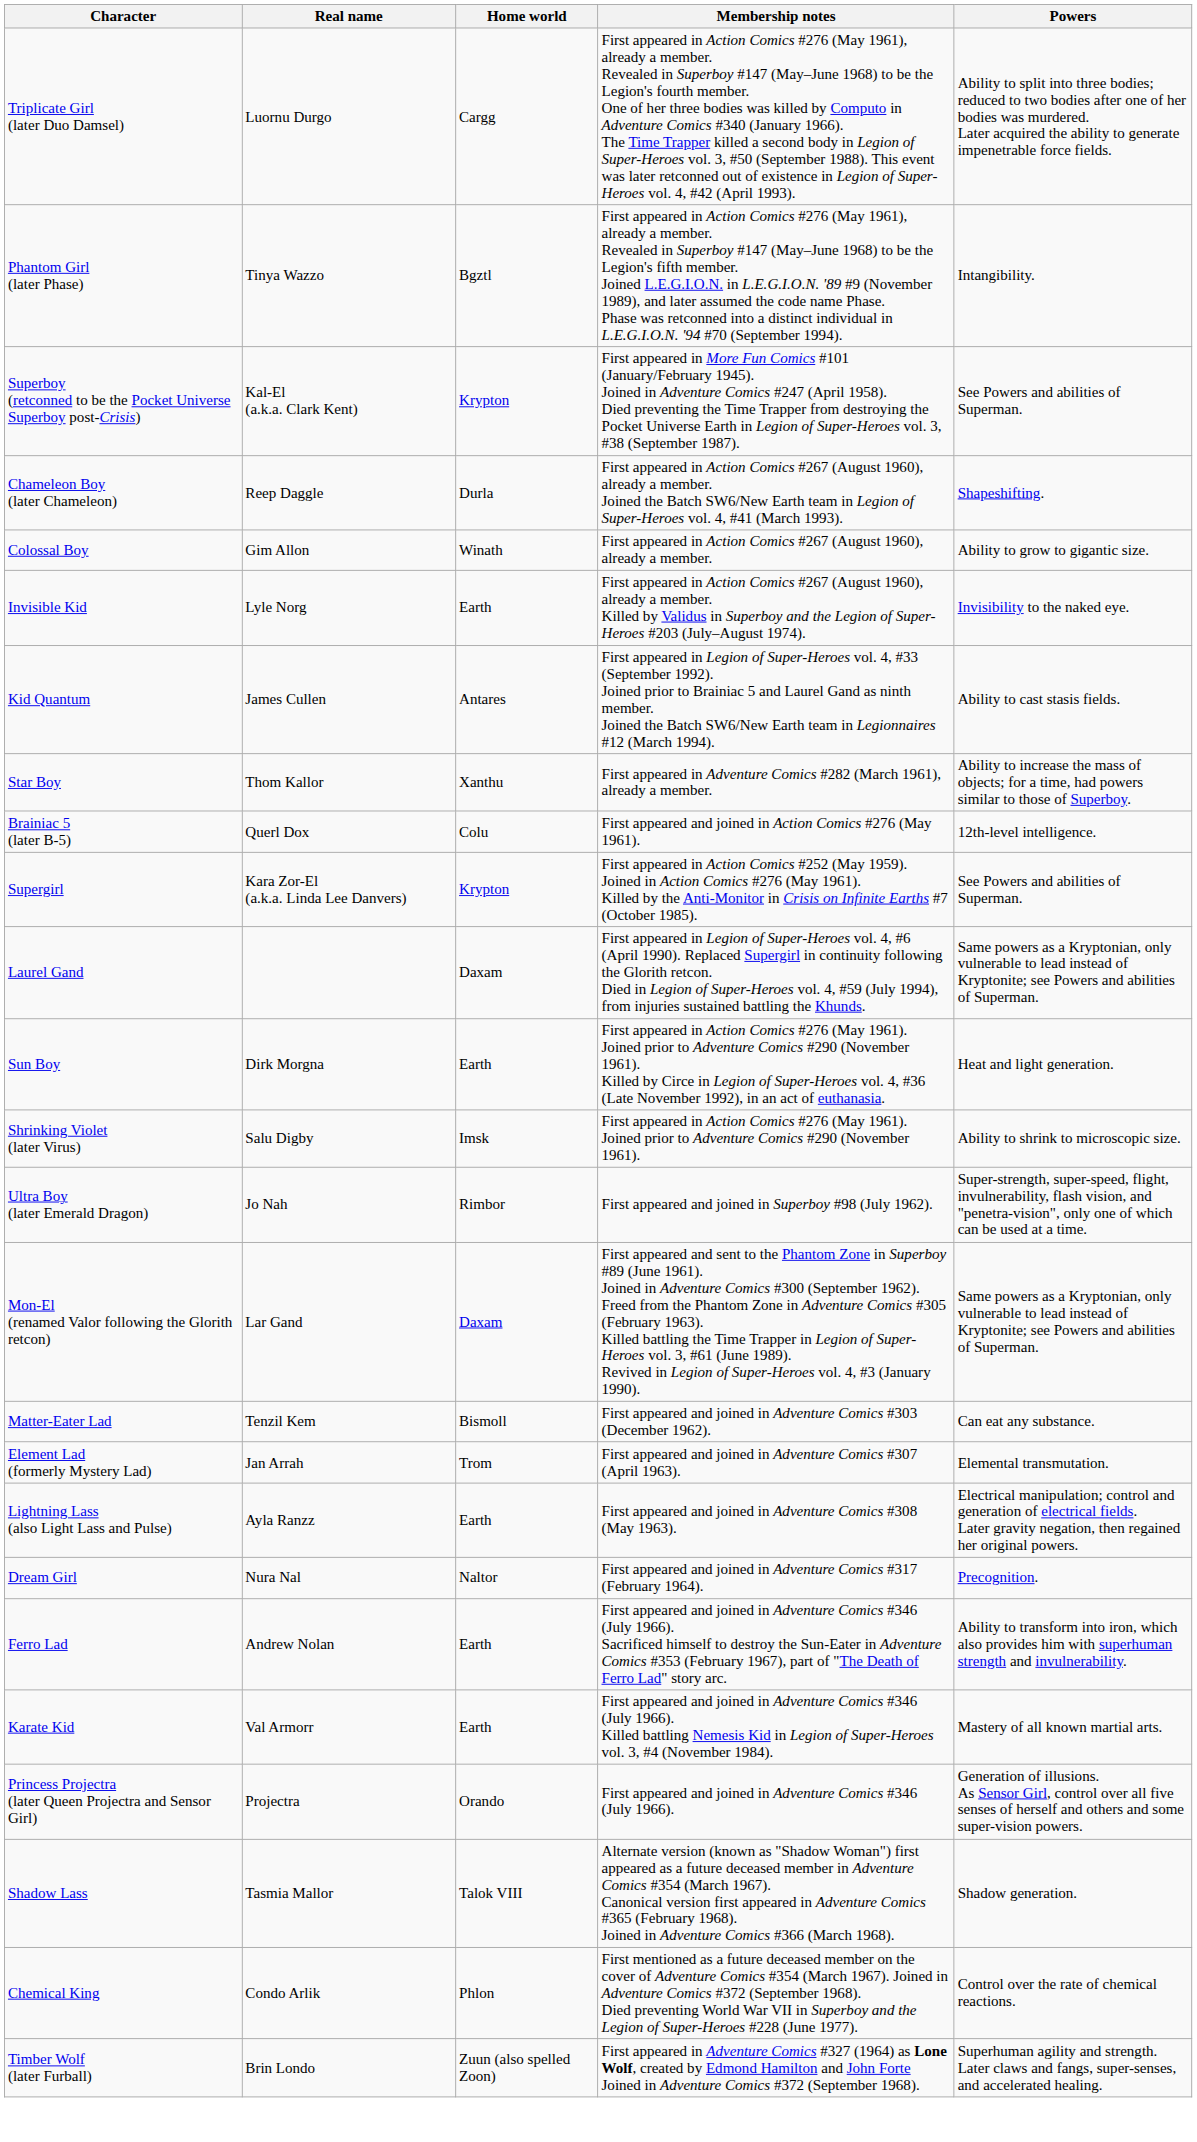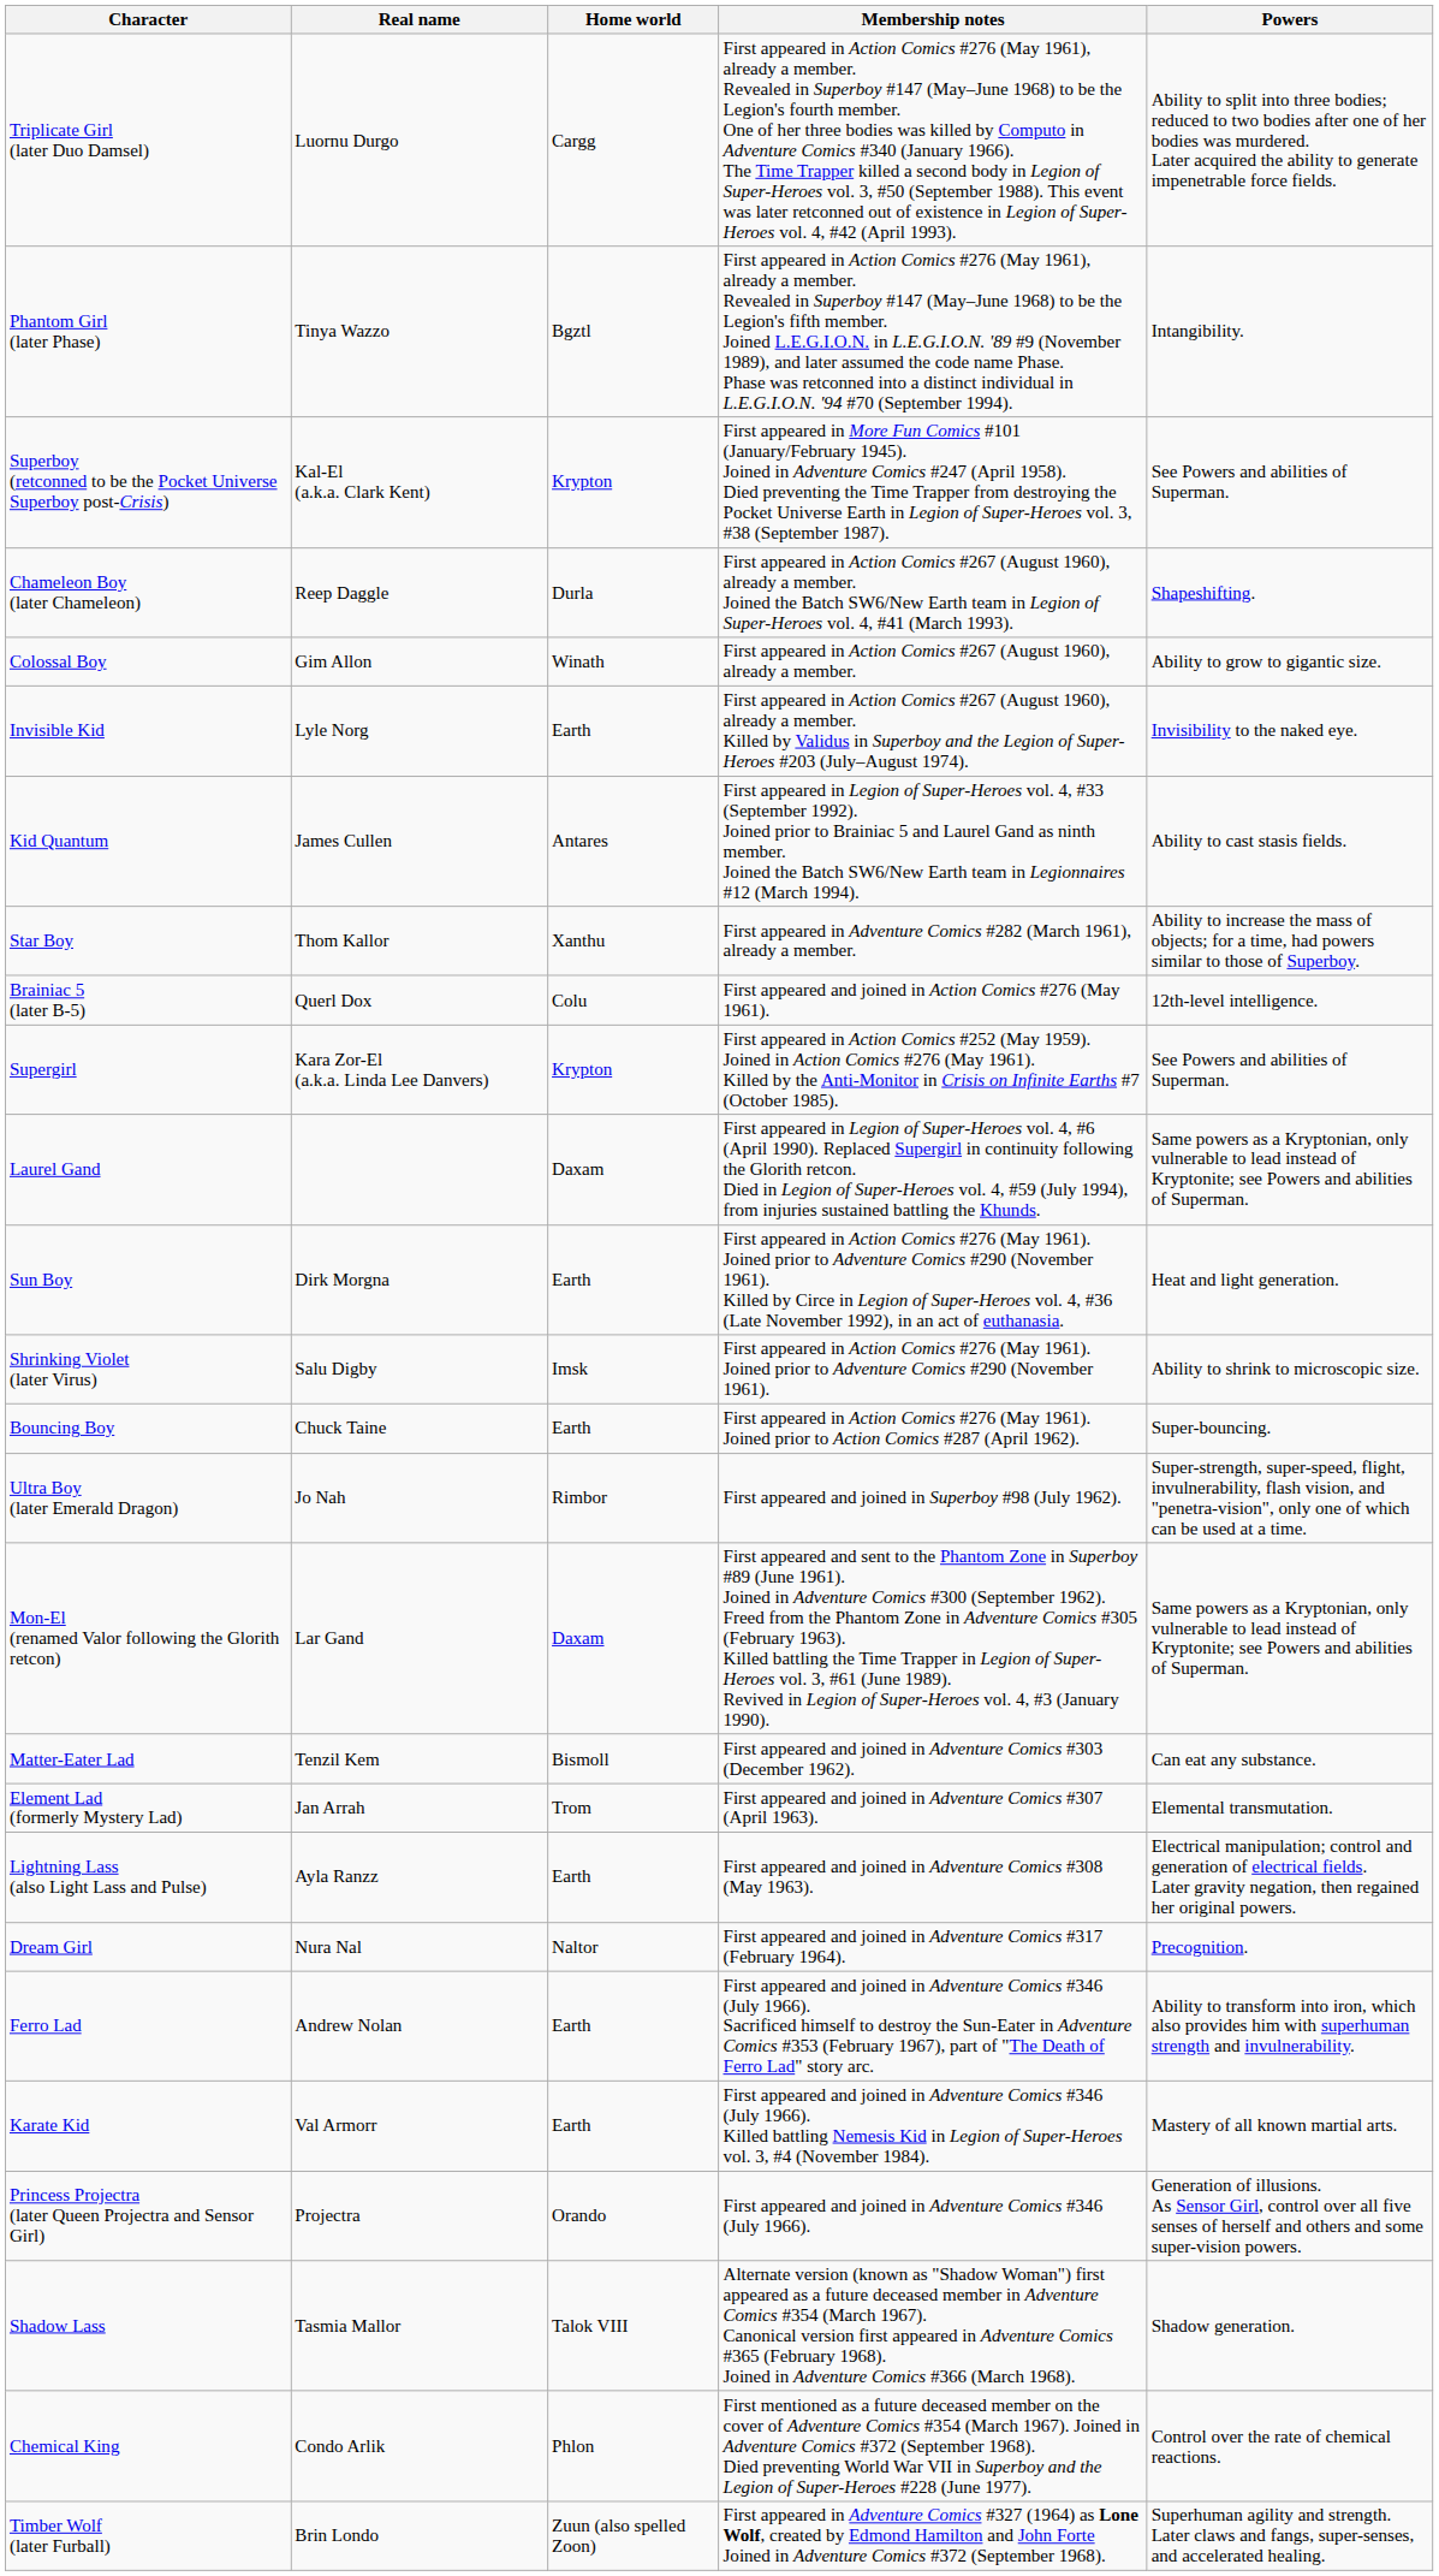 <table class="wikitable" width=100%>
 <tr>
 <th width=20%>Character</th>
 <th width=18%>Real name</th>
 <th width=12%>Home world</th>
 <th width=30%>Membership notes</th>
 <th width=20%>Powers</th>
 </tr>
 <tr>
 <td><a href='#'>Triplicate Girl</a><br>(later Duo Damsel)</td>
 <td>Luornu Durgo</td>
 <td>Cargg</td>
 <td>First appeared in <em>Action Comics</em> #276 (May 1961), already a member.<br>Revealed in <em>Superboy</em> #147 (May–June 1968) to be the Legion's fourth member.<br>One of her three bodies was killed by <a href='#'>Computo</a> in <em>Adventure Comics</em> #340 (January 1966).<br>The <a href='#'>Time Trapper</a> killed a second body in <em>Legion of Super-Heroes</em> vol. 3, #50 (September 1988). This event was later retconned out of existence in <em>Legion of Super-Heroes</em> vol. 4, #42 (April 1993).</td>
 <td>Ability to split into three bodies; reduced to two bodies after one of her bodies was murdered.<br>Later acquired the ability to generate impenetrable force fields.</td>
 </tr>
 <tr>
 <td><a href='#'>Phantom Girl</a><br>(later Phase)</td>
 <td>Tinya Wazzo</td>
 <td>Bgztl</td>
 <td>First appeared in <em>Action Comics</em> #276 (May 1961), already a member.<br>Revealed in <em>Superboy</em> #147 (May–June 1968) to be the Legion's fifth member.<br>Joined <a href='#'>L.E.G.I.O.N.</a> in <em>L.E.G.I.O.N. '89</em> #9 (November 1989), and later assumed the code name Phase.<br>Phase was retconned into a distinct individual in <em>L.E.G.I.O.N. '94</em> #70 (September 1994).</td>
 <td>Intangibility.</td>
 </tr>
 <tr>
 <td><a href='#'>Superboy</a><br>(<a href='#'>retconned</a> to be the <a href='#'>Pocket Universe Superboy</a> post-<em><a href='#'>Crisis</a></em>)</td>
 <td>Kal-El<br>(a.k.a. Clark Kent)</td>
 <td><a href='#'>Krypton</a></td>
 <td>First appeared in <em><a href='#'>More Fun Comics</a></em> #101 (January/February 1945).<br>Joined in <em>Adventure Comics</em> #247 (April 1958).<br>Died preventing the Time Trapper from destroying the Pocket Universe Earth in <em>Legion of Super-Heroes</em> vol. 3, #38 (September 1987).</td>
 <td>See Powers and abilities of Superman.</td>
 </tr>
 <tr>
 <td><a href='#'>Chameleon Boy</a><br>(later Chameleon)</td>
 <td>Reep Daggle</td>
 <td>Durla</td>
 <td>First appeared in <em>Action Comics</em> #267 (August 1960), already a member.<br>Joined the Batch SW6/New Earth team in <em>Legion of Super-Heroes</em> vol. 4, #41 (March 1993).</td>
 <td><a href='#'>Shapeshifting</a>.</td>
 </tr>
 <tr>
 <td><a href='#'>Colossal Boy</a></td>
 <td>Gim Allon</td>
 <td>Winath</td>
 <td>First appeared in <em>Action Comics</em> #267 (August 1960), already a member.</td>
 <td>Ability to grow to gigantic size.</td>
 </tr>
 <tr>
 <td><a href='#'>Invisible Kid</a></td>
 <td>Lyle Norg</td>
 <td>Earth</td>
 <td>First appeared in <em>Action Comics</em> #267 (August 1960), already a member.<br>Killed by <a href='#'>Validus</a> in <em>Superboy and the Legion of Super-Heroes</em> #203 (July–August 1974).</td>
 <td><a href='#'>Invisibility</a> to the naked eye.</td>
 </tr>
 <tr>
 <td><a href='#'>Kid Quantum</a></td>
 <td>James Cullen</td>
 <td>Antares</td>
 <td>First appeared in <em>Legion of Super-Heroes</em> vol. 4, #33 (September 1992).<br>Joined prior to Brainiac 5 and Laurel Gand as ninth member.<br>Joined the Batch SW6/New Earth team in <em>Legionnaires</em> #12 (March 1994).</td>
 <td>Ability to cast stasis fields.</td>
 </tr>
 <tr>
 <td><a href='#'>Star Boy</a></td>
 <td>Thom Kallor</td>
 <td>Xanthu</td>
 <td>First appeared in <em>Adventure Comics</em> #282 (March 1961), already a member.</td>
 <td>Ability to increase the mass of objects; for a time, had powers similar to those of <a href='#'>Superboy</a>.</td>
 </tr>
 <tr>
 <td><a href='#'>Brainiac 5</a><br>(later B-5)</td>
 <td>Querl Dox</td>
 <td>Colu</td>
 <td>First appeared and joined in <em>Action Comics</em> #276 (May 1961).</td>
 <td>12th-level intelligence.</td>
 </tr>
 <tr>
 <td><a href='#'>Supergirl</a></td>
 <td>Kara Zor-El<br>(a.k.a. Linda Lee Danvers)</td>
 <td><a href='#'>Krypton</a></td>
 <td>First appeared in <em>Action Comics</em> #252 (May 1959).<br>Joined in <em>Action Comics</em> #276 (May 1961).<br>Killed by the <a href='#'>Anti-Monitor</a> in <em><a href='#'>Crisis on Infinite Earths</a></em> #7 (October 1985).</td>
 <td>See Powers and abilities of Superman.</td>
 </tr>
 <tr>
 <td><a href='#'>Laurel Gand</a></td>
 <td></td>
 <td>Daxam</td>
 <td>First appeared in <em>Legion of Super-Heroes</em> vol. 4, #6 (April 1990). Replaced <a href='#'>Supergirl</a> in continuity following the Glorith retcon.<br>Died in <em>Legion of Super-Heroes</em> vol. 4, #59 (July 1994), from injuries sustained battling the <a href='#'>Khunds</a>.</td>
 <td>Same powers as a Kryptonian, only vulnerable to lead instead of Kryptonite; see Powers and abilities of Superman.</td>
 </tr>
 <tr>
 <td><a href='#'>Sun Boy</a></td>
 <td>Dirk Morgna</td>
 <td>Earth</td>
 <td>First appeared in <em>Action Comics</em> #276 (May 1961).<br>Joined prior to <em>Adventure Comics</em> #290 (November 1961).<br>Killed by Circe in <em>Legion of Super-Heroes</em> vol. 4, #36 (Late November 1992), in an act of <a href='#'>euthanasia</a>.</td>
 <td>Heat and light generation.</td>
 </tr>
 <tr>
 <td><a href='#'>Shrinking Violet</a><br>(later Virus)</td>
 <td>Salu Digby</td>
 <td>Imsk</td>
 <td>First appeared in <em>Action Comics</em> #276 (May 1961).<br>Joined prior to <em>Adventure Comics</em> #290 (November 1961).</td>
 <td>Ability to shrink to microscopic size.</td>
 </tr>
 <tr>
+<td><a href='#'>Bouncing Boy</a></td>
+<td>Chuck Taine</td>
+<td>Earth</td>
+<td>First appeared in <em>Action Comics</em> #276 (May 1961).<br>Joined prior to <em>Action Comics</em> #287 (April 1962).<br></td>
+<td>Super-bouncing.</td>
+</tr>
+<tr>
 <td><a href='#'>Ultra Boy</a><br>(later Emerald Dragon)</td>
 <td>Jo Nah</td>
 <td>Rimbor</td>
 <td>First appeared and joined in <em>Superboy</em> #98 (July 1962).</td>
 <td>Super-strength, super-speed, flight, invulnerability, flash vision, and "penetra-vision", only one of which can be used at a time.</td>
 </tr>
 <tr>
 <td><a href='#'>Mon-El</a><br>(renamed Valor following the Glorith retcon)</td>
 <td>Lar Gand</td>
 <td><a href='#'>Daxam</a></td>
 <td>First appeared and sent to the <a href='#'>Phantom Zone</a> in <em>Superboy</em> #89 (June 1961).<br>Joined in <em>Adventure Comics</em> #300 (September 1962). Freed from the Phantom Zone in <em>Adventure Comics</em> #305 (February 1963).<br>Killed battling the Time Trapper in <em>Legion of Super-Heroes</em> vol. 3, #61 (June 1989).<br>Revived in <em>Legion of Super-Heroes</em> vol. 4, #3 (January 1990).</td>
 <td>Same powers as a Kryptonian, only vulnerable to lead instead of Kryptonite; see Powers and abilities of Superman.</td>
 </tr>
 <tr>
 <td><a href='#'>Matter-Eater Lad</a></td>
 <td>Tenzil Kem</td>
 <td>Bismoll</td>
 <td>First appeared and joined in <em>Adventure Comics</em> #303 (December 1962).</td>
 <td>Can eat any substance.</td>
 </tr>
 <tr>
 <td><a href='#'>Element Lad</a><br>(formerly Mystery Lad)</td>
 <td>Jan Arrah</td>
 <td>Trom</td>
 <td>First appeared and joined in <em>Adventure Comics</em> #307 (April 1963).</td>
 <td>Elemental transmutation.</td>
 </tr>
 <tr>
 <td><a href='#'>Lightning Lass</a><br>(also Light Lass and Pulse)</td>
 <td>Ayla Ranzz</td>
 <td>Earth</td>
 <td>First appeared and joined in <em>Adventure Comics</em> #308 (May 1963).</td>
 <td>Electrical manipulation; control and generation of <a href='#'>electrical fields</a>.<br>Later gravity negation, then regained her original powers.</td>
 </tr>
 <tr>
 <td><a href='#'>Dream Girl</a></td>
 <td>Nura Nal</td>
 <td>Naltor</td>
 <td>First appeared and joined in <em>Adventure Comics</em> #317 (February 1964).</td>
 <td><a href='#'>Precognition</a>.</td>
 </tr>
 <tr>
 <td><a href='#'>Ferro Lad</a></td>
 <td>Andrew Nolan</td>
 <td>Earth</td>
 <td>First appeared and joined in <em>Adventure Comics</em> #346 (July 1966).<br>Sacrificed himself to destroy the Sun-Eater in <em>Adventure Comics</em> #353 (February 1967), part of "<a href='#'>The Death of Ferro Lad</a>" story arc.</td>
 <td>Ability to transform into iron, which also provides him with <a href='#'>superhuman strength</a> and <a href='#'>invulnerability</a>.</td>
 </tr>
 <tr>
 <td><a href='#'>Karate Kid</a></td>
 <td>Val Armorr</td>
 <td>Earth</td>
 <td>First appeared and joined in <em>Adventure Comics</em> #346 (July 1966).<br>Killed battling <a href='#'>Nemesis Kid</a> in <em>Legion of Super-Heroes</em> vol. 3, #4 (November 1984).</td>
 <td>Mastery of all known martial arts.</td>
 </tr>
 <tr>
 <td><a href='#'>Princess Projectra</a><br>(later Queen Projectra and Sensor Girl)</td>
 <td>Projectra</td>
 <td>Orando</td>
 <td>First appeared and joined in <em>Adventure Comics</em> #346 (July 1966).</td>
 <td>Generation of illusions.<br>As <a href='#'>Sensor Girl</a>, control over all five senses of herself and others and some super-vision powers.</td>
 </tr>
 <tr>
 <td><a href='#'>Shadow Lass</a></td>
 <td>Tasmia Mallor</td>
 <td>Talok VIII</td>
 <td>Alternate version (known as "Shadow Woman") first appeared as a future deceased member in <em>Adventure Comics</em> #354 (March 1967).<br>Canonical version first appeared in <em>Adventure Comics</em> #365 (February 1968).<br>Joined in <em>Adventure Comics</em> #366 (March 1968).</td>
 <td>Shadow generation.</td>
 </tr>
 <tr>
 <td><a href='#'>Chemical King</a></td>
 <td>Condo Arlik</td>
 <td>Phlon</td>
 <td>First mentioned as a future deceased member on the cover of <em>Adventure Comics</em> #354 (March 1967). Joined in <em>Adventure Comics</em> #372 (September 1968).<br>Died preventing World War VII in <em>Superboy and the Legion of Super-Heroes</em> #228 (June 1977).</td>
 <td>Control over the rate of chemical reactions.</td>
 </tr>
 <tr>
 <td><a href='#'>Timber Wolf</a><br>(later Furball)</td>
 <td>Brin Londo</td>
 <td>Zuun (also spelled Zoon)</td>
 <td>First appeared in <em><a href='#'>Adventure Comics</a></em> #327 (1964) as <strong>Lone Wolf</strong>, created by <a href='#'>Edmond Hamilton</a> and <a href='#'>John Forte</a><br>Joined in <em>Adventure Comics</em> #372 (September 1968).</td>
 <td>Superhuman agility and strength.<br>Later claws and fangs, super-senses, and accelerated healing.</td>
 </tr>
 </table>
